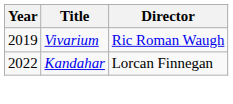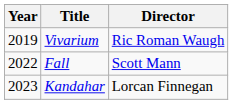 <table class="wikitable">
 <tr>
 <th>Year</th>
 <th>Title</th>
 <th>Director</th>
 </tr>
 <tr>
 <td>2019</td>
 <td><em><a href='#'>Vivarium</a></em></td>
 <td><a href='#'>Ric Roman Waugh</a></td>
 </tr>
 <tr>
 <td>2022</td>
+<td><em><a href='#'>Fall</a></em></td>
+<td><a href='#'>Scott Mann</a></td>
+</tr>
+<tr>
+<td>2023</td>
 <td><em><a href='#'>Kandahar</a></em></td>
 <td>Lorcan Finnegan</td>
 </tr>
 </table>
